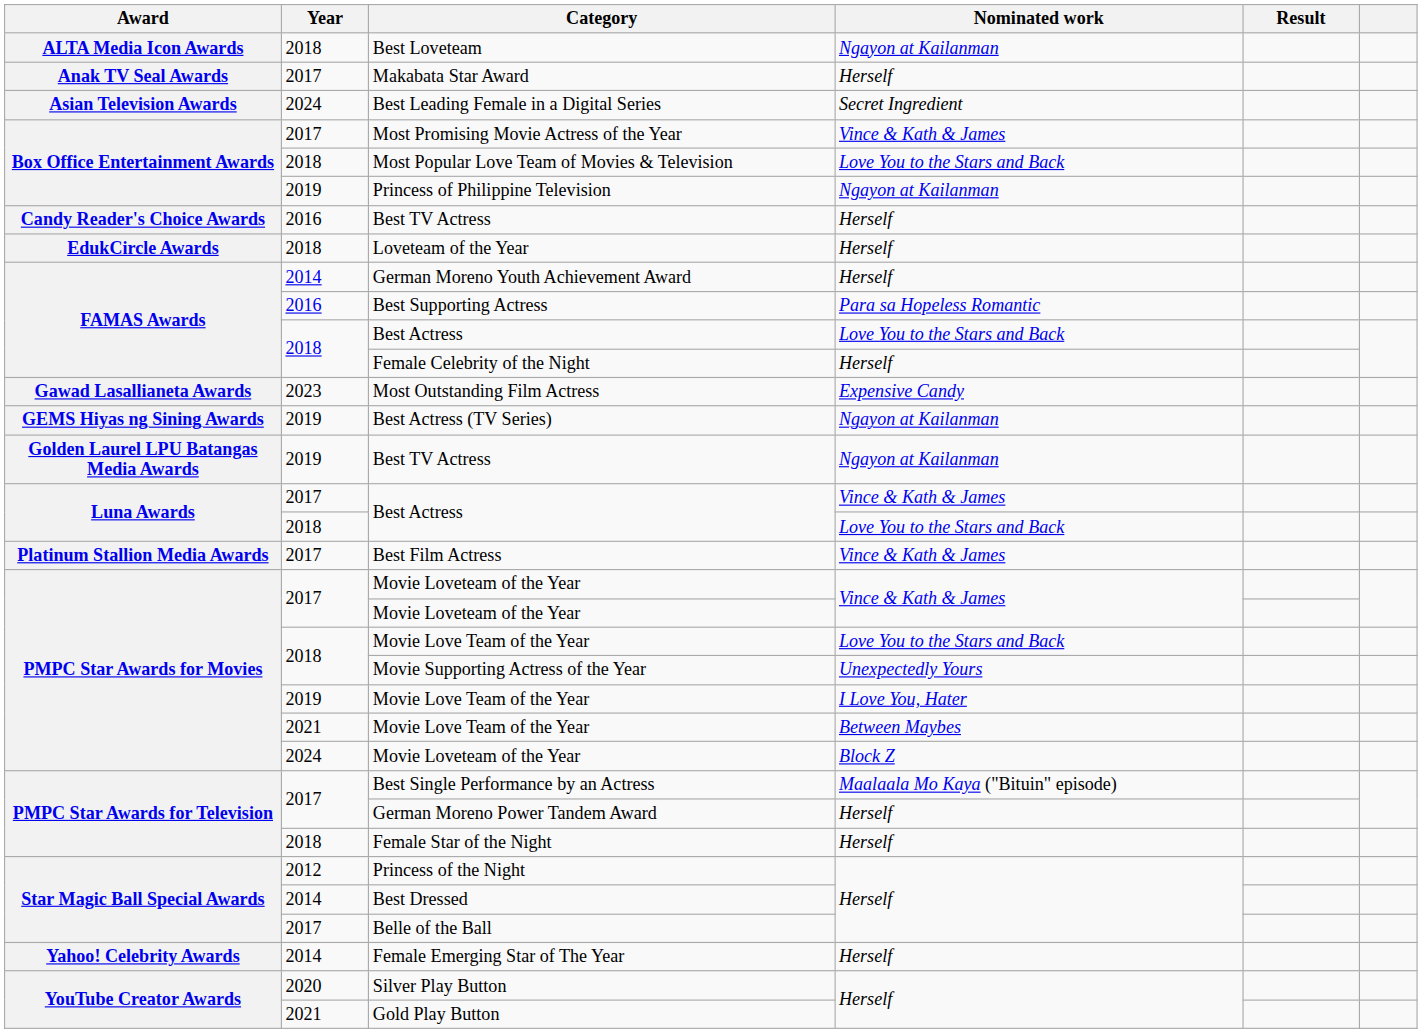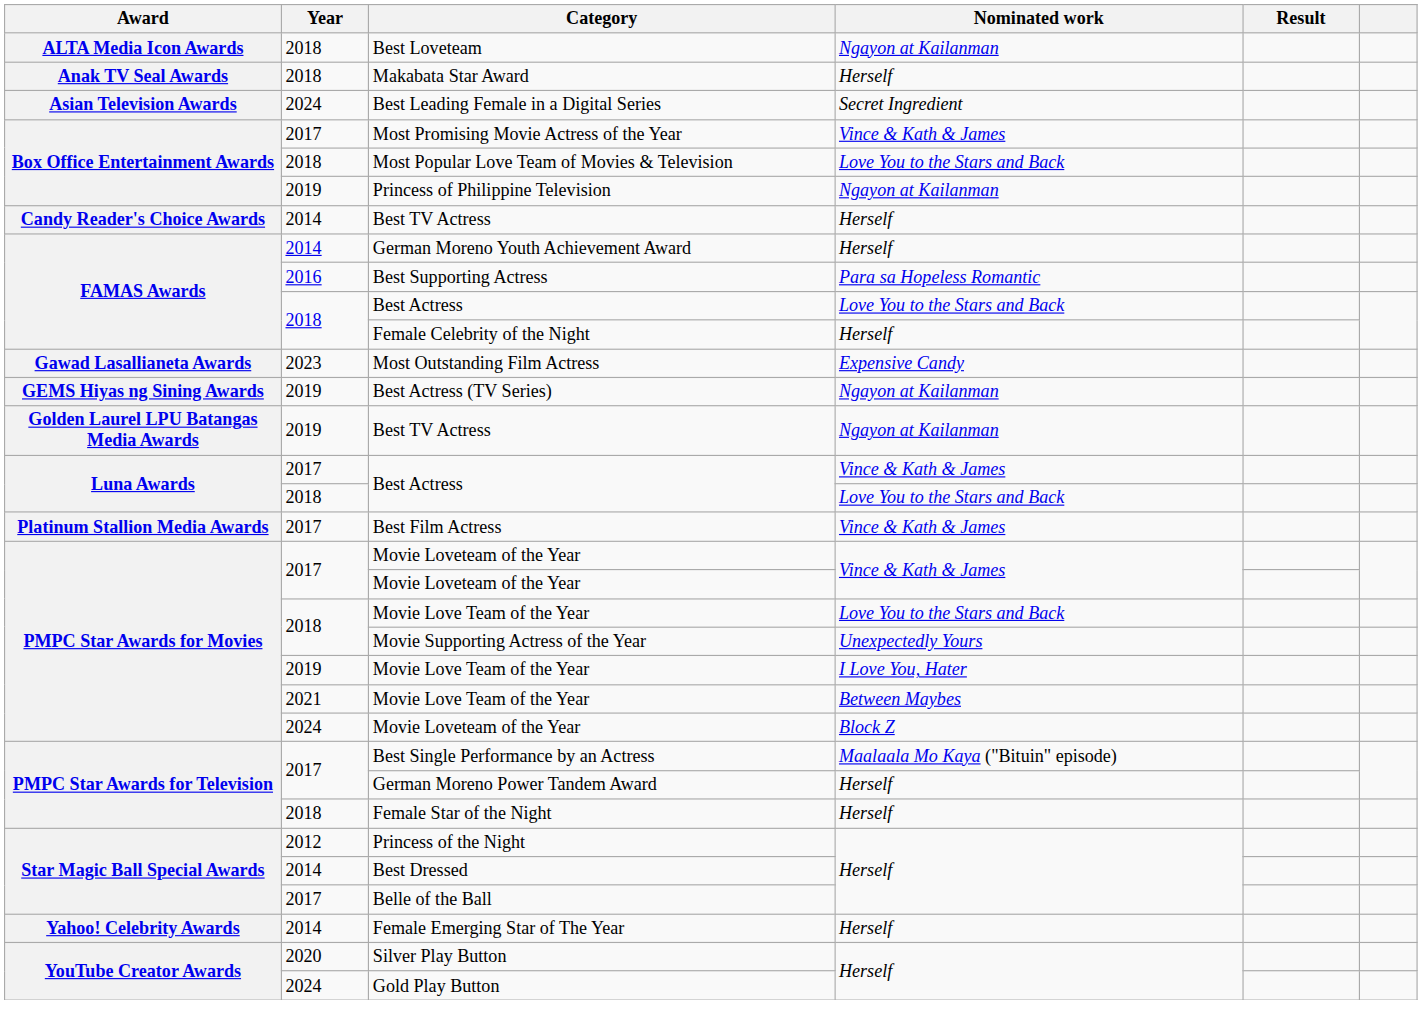 <table class="wikitable sortable plainrowheaders" style="width:99%;">
 <tr>
 <th scope="col" style="width:19%;">Award</th>
 <th scope="col" style="width:6%;">Year</th>
 <th scope="col" style="width:32%;">Category</th>
 <th scope="col" style="width:28%;">Nominated work</th>
 <th scope="col" style="width:8%;">Result</th>
 <th scope="col" style="width:4%;" class="unsortable"></th>
 </tr>
 <tr>
 <th scope="rowgroup"><a href='#'>ALTA Media Icon Awards</a></th>
 <td>2018</td>
 <td>Best Loveteam </td>
 <td><em><a href='#'>Ngayon at Kailanman</a></em></td>
 <td></td>
 <td></td>
 </tr>
 <tr>
 <th scope="rowgroup"><a href='#'>Anak TV Seal Awards</a></th>
-<td>2017</td>
+<td>2018</td>
 <td>Makabata Star Award</td>
 <td><em>Herself</em></td>
 <td></td>
 <td></td>
 </tr>
 <tr>
 <th scope="rowgroup"><a href='#'>Asian Television Awards</a></th>
 <td>2024</td>
 <td>Best Leading Female in a Digital Series</td>
 <td><em>Secret Ingredient</em></td>
 <td></td>
 <td></td>
 </tr>
 <tr>
 <th scope="rowgroup" rowspan="3"><a href='#'>Box Office Entertainment Awards</a></th>
 <td>2017</td>
 <td>Most Promising Movie Actress of the Year</td>
 <td><em><a href='#'>Vince & Kath & James</a></em></td>
 <td></td>
 <td></td>
 </tr>
 <tr>
 <td>2018</td>
 <td>Most Popular Love Team of Movies & Television </td>
 <td><em><a href='#'>Love You to the Stars and Back</a></em></td>
 <td></td>
 <td></td>
 </tr>
 <tr>
 <td>2019</td>
 <td>Princess of Philippine Television</td>
 <td><em><a href='#'>Ngayon at Kailanman</a></em></td>
 <td></td>
 <td></td>
 </tr>
 <tr>
 <th scope="rowgroup"><a href='#'>Candy Reader's Choice Awards</a></th>
-<td>2016</td>
+<td>2014</td>
 <td>Best TV Actress</td>
-<td><em>Herself</em></td>
-<td></td>
-<td></td>
-</tr>
-<tr>
-<th scope="rowgroup"><a href='#'>EdukCircle Awards</a></th>
-<td>2018</td>
-<td>Loveteam of the Year </td>
 <td><em>Herself</em></td>
 <td></td>
 <td></td>
 </tr>
 <tr>
 <th scope="rowgroup" rowspan="4"><a href='#'>FAMAS Awards</a></th>
 <td><a href='#'>2014</a></td>
 <td>German Moreno Youth Achievement Award</td>
 <td><em>Herself</em></td>
 <td></td>
 <td></td>
 </tr>
 <tr>
 <td><a href='#'>2016</a></td>
 <td>Best Supporting Actress</td>
 <td><em><a href='#'>Para sa Hopeless Romantic</a></em></td>
 <td></td>
 <td></td>
 </tr>
 <tr>
 <td rowspan="2"><a href='#'>2018</a></td>
 <td>Best Actress</td>
 <td><em><a href='#'>Love You to the Stars and Back</a></em></td>
 <td></td>
 <td rowspan="2"></td>
 </tr>
 <tr>
 <td>Female Celebrity of the Night</td>
 <td><em>Herself</em></td>
 <td></td>
 </tr>
 <tr>
 <th scope="rowgroup"><a href='#'>Gawad Lasallianeta Awards</a></th>
 <td>2023</td>
 <td>Most Outstanding Film Actress</td>
 <td><em><a href='#'>Expensive Candy</a></em></td>
 <td></td>
 <td></td>
 </tr>
 <tr>
 <th scope="rowgroup"><a href='#'>GEMS Hiyas ng Sining Awards</a></th>
 <td>2019</td>
 <td>Best Actress (TV Series)</td>
 <td><em><a href='#'>Ngayon at Kailanman</a></em></td>
 <td></td>
 <td></td>
 </tr>
 <tr>
 <th scope="rowgroup"><a href='#'>Golden Laurel LPU Batangas Media Awards</a></th>
 <td>2019</td>
 <td>Best TV Actress</td>
 <td><em><a href='#'>Ngayon at Kailanman</a></em></td>
 <td></td>
 <td></td>
 </tr>
 <tr>
 <th scope="rowgroup" rowspan="2"><a href='#'>Luna Awards</a></th>
 <td>2017</td>
 <td rowspan="2">Best Actress</td>
 <td><em><a href='#'>Vince & Kath & James</a></em></td>
 <td></td>
 <td></td>
 </tr>
 <tr>
 <td>2018</td>
 <td><em><a href='#'>Love You to the Stars and Back</a></em></td>
 <td></td>
 <td></td>
 </tr>
 <tr>
 <th scope="rowgroup"><a href='#'>Platinum Stallion Media Awards</a></th>
 <td>2017</td>
 <td>Best Film Actress</td>
 <td><em><a href='#'>Vince & Kath & James</a></em></td>
 <td></td>
 <td></td>
 </tr>
 <tr>
 <th scope="rowgroup" rowspan="7"><a href='#'>PMPC Star Awards for Movies</a></th>
 <td rowspan="2">2017</td>
 <td>Movie Loveteam of the Year </td>
 <td rowspan="2"><em><a href='#'>Vince & Kath & James</a></em></td>
 <td></td>
 <td rowspan="2"></td>
 </tr>
 <tr>
 <td>Movie Loveteam of the Year </td>
 <td></td>
 </tr>
 <tr>
 <td rowspan="2">2018</td>
 <td>Movie Love Team of the Year </td>
 <td><em><a href='#'>Love You to the Stars and Back</a></em></td>
 <td></td>
 <td></td>
 </tr>
 <tr>
 <td>Movie Supporting Actress of the Year</td>
 <td><em><a href='#'>Unexpectedly Yours</a></em></td>
 <td></td>
 <td></td>
 </tr>
 <tr>
 <td>2019</td>
 <td>Movie Love Team of the Year </td>
 <td><em><a href='#'>I Love You, Hater</a></em></td>
 <td></td>
 <td></td>
 </tr>
 <tr>
 <td>2021</td>
 <td>Movie Love Team of the Year </td>
 <td><em><a href='#'>Between Maybes</a></em></td>
 <td></td>
 <td></td>
 </tr>
 <tr>
 <td>2024</td>
 <td>Movie Loveteam of the Year </td>
 <td><em><a href='#'>Block Z</a></em></td>
 <td></td>
 <td></td>
 </tr>
 <tr>
 <th scope="rowgroup" rowspan="3"><a href='#'>PMPC Star Awards for Television</a></th>
 <td rowspan="2">2017</td>
 <td>Best Single Performance by an Actress</td>
 <td><em><a href='#'>Maalaala Mo Kaya</a></em> ("Bituin" episode)</td>
 <td></td>
 <td rowspan="2"></td>
 </tr>
 <tr>
 <td>German Moreno Power Tandem Award </td>
 <td><em>Herself</em></td>
 <td></td>
 </tr>
 <tr>
 <td>2018</td>
 <td>Female Star of the Night</td>
 <td><em>Herself</em></td>
 <td></td>
 <td></td>
 </tr>
 <tr>
 <th scope="rowgroup" rowspan="3"><a href='#'>Star Magic Ball Special Awards</a></th>
 <td>2012</td>
 <td>Princess of the Night</td>
 <td rowspan="3"><em>Herself</em></td>
 <td></td>
 <td></td>
 </tr>
 <tr>
 <td>2014</td>
 <td>Best Dressed</td>
 <td></td>
 <td></td>
 </tr>
 <tr>
 <td>2017</td>
 <td>Belle of the Ball</td>
 <td></td>
 <td></td>
 </tr>
 <tr>
 <th scope="rowgroup"><a href='#'>Yahoo! Celebrity Awards</a></th>
 <td>2014</td>
 <td>Female Emerging Star of The Year</td>
 <td><em>Herself</em></td>
 <td></td>
 <td></td>
 </tr>
 <tr>
 <th scope="rowgroup" rowspan="2"><a href='#'>YouTube Creator Awards</a></th>
 <td>2020</td>
 <td>Silver Play Button</td>
 <td rowspan="2"><em>Herself</em></td>
 <td></td>
 <td></td>
 </tr>
 <tr>
-<td>2021</td>
+<td>2024</td>
 <td>Gold Play Button</td>
 <td></td>
 <td></td>
 </tr>
 </table>
